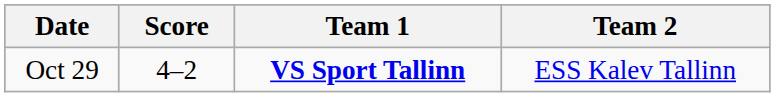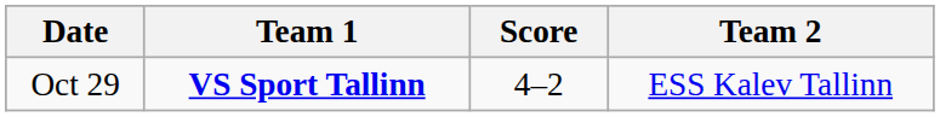 <table class="wikitable" style="text-align: center">
 <tr>
 <th width=60px>Date</th>
+<th width=150px>Team 1</th>
 <th width=60px>Score</th>
-<th width=150px>Team 1</th>
 <th width=150px>Team 2</th>
 </tr>
 <tr>
 <td>Oct 29</td>
+<td><strong><a href='#'>VS Sport Tallinn</a></strong></td>
 <td>4–2</td>
-<td><strong><a href='#'>VS Sport Tallinn</a></strong></td>
 <td><a href='#'>ESS Kalev Tallinn</a></td>
 </tr>
 </table>
